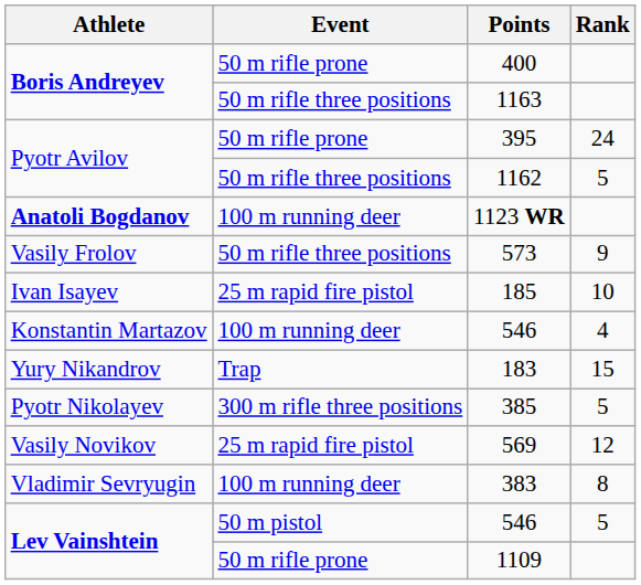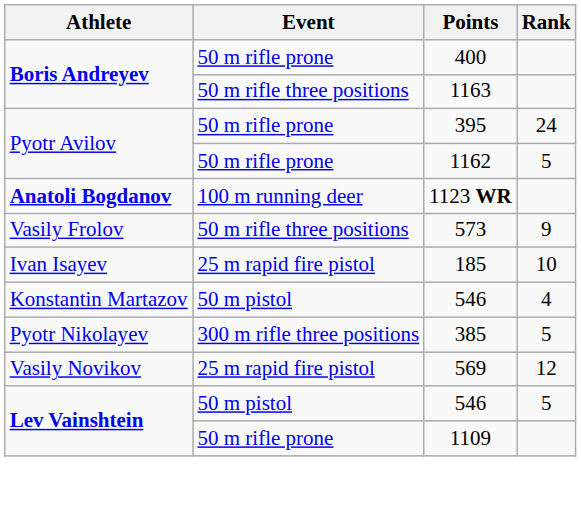 <table class="wikitable" style="font-size:90%">
 <tr>
 <th>Athlete</th>
 <th>Event</th>
 <th>Points</th>
 <th>Rank</th>
 </tr>
 <tr align=center>
 <td align=left rowspan=2><strong><a href='#'>Boris Andreyev</a></strong></td>
 <td align=left><a href='#'>50 m rifle prone</a></td>
 <td>400</td>
 <td></td>
 </tr>
 <tr align=center>
 <td align=left><a href='#'>50 m rifle three positions</a></td>
 <td>1163</td>
 <td></td>
 </tr>
 <tr align=center>
 <td align=left rowspan=2><a href='#'>Pyotr Avilov</a></td>
 <td align=left><a href='#'>50 m rifle prone</a></td>
 <td>395</td>
 <td>24</td>
 </tr>
 <tr align=center>
-<td align=left><a href='#'>50 m rifle three positions</a></td>
+<td align=left><a href='#'>50 m rifle prone</a></td>
 <td>1162</td>
 <td>5</td>
 </tr>
 <tr align=center>
 <td align=left><strong><a href='#'>Anatoli Bogdanov</a></strong></td>
 <td align=left><a href='#'>100 m running deer</a></td>
 <td>1123 <strong>WR</strong></td>
 <td></td>
 </tr>
 <tr align=center>
 <td align=left><a href='#'>Vasily Frolov</a></td>
 <td align=left><a href='#'>50 m rifle three positions</a></td>
 <td>573</td>
 <td>9</td>
 </tr>
 <tr align=center>
 <td align=left><a href='#'>Ivan Isayev</a></td>
 <td align=left><a href='#'>25 m rapid fire pistol</a></td>
 <td>185</td>
 <td>10</td>
 </tr>
 <tr align=center>
 <td align=left><a href='#'>Konstantin Martazov</a></td>
-<td align=left><a href='#'>100 m running deer</a></td>
+<td align=left><a href='#'>50 m pistol</a></td>
 <td>546</td>
 <td>4</td>
-</tr>
-<tr align=center>
-<td align=left><a href='#'>Yury Nikandrov</a></td>
-<td align=left><a href='#'>Trap</a></td>
-<td>183</td>
-<td>15</td>
 </tr>
 <tr align=center>
 <td align=left><a href='#'>Pyotr Nikolayev</a></td>
 <td align=left><a href='#'>300 m rifle three positions</a></td>
 <td>385</td>
 <td>5</td>
 </tr>
 <tr align=center>
 <td align=left><a href='#'>Vasily Novikov</a></td>
 <td align=left><a href='#'>25 m rapid fire pistol</a></td>
 <td>569</td>
 <td>12</td>
 </tr>
 <tr align=center>
-<td align=left><a href='#'>Vladimir Sevryugin</a></td>
-<td align=left><a href='#'>100 m running deer</a></td>
-<td>383</td>
-<td>8</td>
-</tr>
-<tr align=center>
 <td align=left rowspan=2><strong><a href='#'>Lev Vainshtein</a></strong></td>
 <td align=left><a href='#'>50 m pistol</a></td>
 <td>546</td>
 <td>5</td>
 </tr>
 <tr align=center>
 <td align=left><a href='#'>50 m rifle prone</a></td>
 <td>1109</td>
 <td></td>
 </tr>
 </table>
